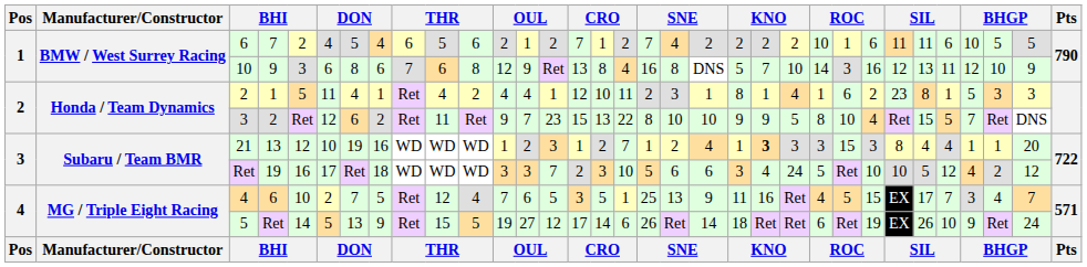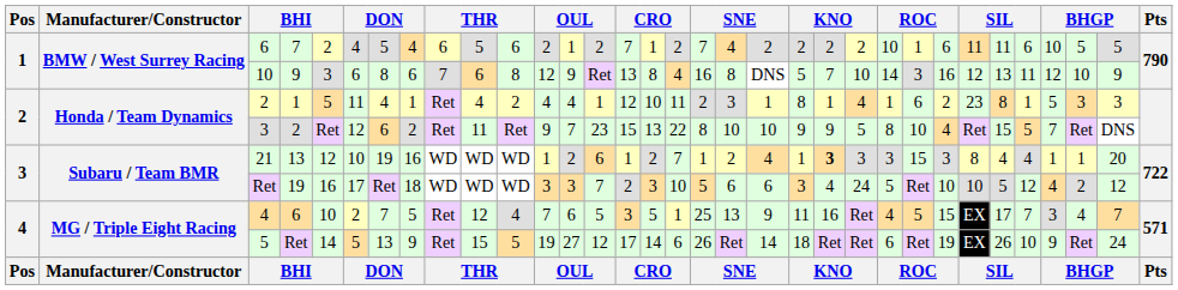 <table class="wikitable" style="font-size: 85%; text-align: center;">
 <tr valign="top">
 <th valign="middle">Pos</th>
 <th valign="middle">Manufacturer/Constructor</th>
 <th colspan="3"><a href='#'>BHI</a></th>
 <th colspan="3"><a href='#'>DON</a></th>
 <th colspan="3"><a href='#'>THR</a></th>
 <th colspan="3"><a href='#'>OUL</a></th>
 <th colspan="3"><a href='#'>CRO</a></th>
 <th colspan="3"><a href='#'>SNE</a></th>
 <th colspan="3"><a href='#'>KNO</a></th>
 <th colspan="3"><a href='#'>ROC</a></th>
 <th colspan="3"><a href='#'>SIL</a></th>
 <th colspan="3"><a href='#'>BHGP</a></th>
 <th valign=middle>Pts</th>
 </tr>
 <tr>
 <th rowspan=2>1</th>
 <th rowspan=2 align=left nowrap><a href='#'>BMW</a> / <a href='#'>West Surrey Racing</a></th>
 <td style="background:#dfffdf;">6</td>
 <td style="background:#dfffdf;">7</td>
 <td style="background:#ffffbf;">2</td>
 <td style="background:#dfdfdf;">4</td>
 <td style="background:#dfdfdf;">5</td>
 <td style="background:#ffdf9f;">4</td>
 <td style="background:#ffffbf;">6</td>
 <td style="background:#dfdfdf;">5</td>
 <td style="background:#dfffdf;">6</td>
 <td style="background:#dfdfdf;">2</td>
 <td style="background:#ffffbf;">1</td>
 <td style="background:#dfdfdf;">2</td>
 <td style="background:#dfffdf;">7</td>
 <td style="background:#ffffbf;">1</td>
 <td style="background:#dfdfdf;">2</td>
 <td style="background:#dfffdf;">7</td>
 <td style="background:#ffdf9f;">4</td>
 <td style="background:#dfdfdf;">2</td>
 <td style="background:#dfdfdf;">2</td>
 <td style="background:#dfdfdf;">2</td>
 <td style="background:#ffffbf;">2</td>
 <td style="background:#dfffdf;">10</td>
 <td style="background:#ffffbf;">1</td>
 <td style="background:#dfffdf;">6</td>
 <td style="background:#ffdf9f;">11</td>
 <td style="background:#dfffdf;">11</td>
 <td style="background:#dfffdf;">6</td>
 <td style="background:#dfffdf;">10</td>
 <td style="background:#dfffdf;">5</td>
 <td style="background:#dfdfdf;">5</td>
 <th rowspan=2>790</th>
 </tr>
 <tr>
 <td style="background:#dfffdf;">10</td>
 <td style="background:#dfffdf;">9</td>
 <td style="background:#dfdfdf;">3</td>
 <td style="background:#dfffdf;">6</td>
 <td style="background:#dfffdf;">8</td>
 <td style="background:#dfffdf;">6</td>
 <td style="background:#dfdfdf;">7</td>
 <td style="background:#ffdf9f;">6</td>
 <td style="background:#dfffdf;">8</td>
 <td style="background:#dfffdf;">12</td>
 <td style="background:#dfffdf;">9</td>
 <td style="background:#efcfff;">Ret</td>
 <td style="background:#dfffdf;">13</td>
 <td style="background:#dfffdf;">8</td>
 <td style="background:#ffdf9f;">4</td>
 <td style="background:#dfffdf;">16</td>
 <td style="background:#dfffdf;">8</td>
 <td style="background:#ffffff;">DNS</td>
 <td style="background:#dfffdf;">5</td>
 <td style="background:#dfffdf;">7</td>
 <td style="background:#dfffdf;">10</td>
 <td style="background:#dfffdf;">14</td>
 <td style="background:#dfdfdf;">3</td>
 <td style="background:#dfffdf;">16</td>
 <td style="background:#dfffdf;">12</td>
 <td style="background:#dfffdf;">13</td>
 <td style="background:#dfffdf;">11</td>
 <td style="background:#dfffdf;">12</td>
 <td style="background:#dfffdf;">10</td>
 <td style="background:#dfffdf;">9</td>
 </tr>
 <tr>
 <th rowspan=2>2</th>
 <th rowspan=2 align=left><a href='#'>Honda</a> / <a href='#'>Team Dynamics</a></th>
 <td style="background:#ffffbf;">2</td>
 <td style="background:#ffffbf;">1</td>
 <td style="background:#ffdf9f;">5</td>
 <td style="background:#dfffdf;">11</td>
 <td style="background:#ffffbf;">4</td>
 <td style="background:#ffffbf;">1</td>
 <td style="background:#efcfff;">Ret</td>
 <td style="background:#ffffbf;">4</td>
 <td style="background:#ffffbf;">2</td>
 <td style="background:#dfffdf;">4</td>
 <td style="background:#dfffdf;">4</td>
 <td style="background:#ffffbf;">1</td>
 <td style="background:#dfffdf;">12</td>
 <td style="background:#dfffdf;">10</td>
 <td style="background:#dfffdf;">11</td>
 <td style="background:#dfdfdf;">2</td>
 <td style="background:#dfdfdf;">3</td>
 <td style="background:#ffffbf;">1</td>
 <td style="background:#dfffdf;">8</td>
 <td style="background:#ffffbf;">1</td>
 <td style="background:#ffdf9f;">4</td>
 <td style="background:#ffffbf;">1</td>
 <td style="background:#dfffdf;">6</td>
 <td style="background:#ffffbf;">2</td>
 <td style="background:#dfffdf;">23</td>
 <td style="background:#ffdf9f;">8</td>
 <td style="background:#ffffbf;">1</td>
 <td style="background:#dfffdf;">5</td>
 <td style="background:#ffdf9f;">3</td>
 <td style="background:#ffffbf;">3</td>
 <th rowspan=2></th>
 </tr>
 <tr>
 <td style="background:#dfdfdf;">3</td>
 <td style="background:#dfdfdf;">2</td>
 <td style="background:#efcfff;">Ret</td>
 <td style="background:#dfffdf;">12</td>
 <td style="background:#ffdf9f;">6</td>
 <td style="background:#dfdfdf;">2</td>
 <td style="background:#efcfff;">Ret</td>
 <td style="background:#dfffdf;">11</td>
 <td style="background:#efcfff;">Ret</td>
 <td style="background:#dfffdf;">9</td>
 <td style="background:#dfffdf;">7</td>
 <td style="background:#dfffdf;">23</td>
 <td style="background:#dfffdf;">15</td>
 <td style="background:#dfffdf;">13</td>
 <td style="background:#dfffdf;">22</td>
 <td style="background:#dfffdf;">8</td>
 <td style="background:#dfffdf;">10</td>
 <td style="background:#dfffdf;">10</td>
 <td style="background:#dfffdf;">9</td>
 <td style="background:#dfffdf;">9</td>
 <td style="background:#dfffdf;">5</td>
 <td style="background:#dfffdf;">8</td>
 <td style="background:#dfffdf;">10</td>
 <td style="background:#ffdf9f;">4</td>
 <td style="background:#efcfff;">Ret</td>
 <td style="background:#dfffdf;">15</td>
 <td style="background:#ffdf9f;">5</td>
 <td style="background:#dfffdf;">7</td>
 <td style="background:#efcfff;">Ret</td>
 <td style="background:#ffffff;">DNS</td>
 </tr>
 <tr>
 <th rowspan=2>3</th>
 <th rowspan=2 align=left><a href='#'>Subaru</a> / <a href='#'>Team BMR</a></th>
 <td style="background:#dfffdf;">21</td>
 <td style="background:#dfffdf;">13</td>
 <td style="background:#dfffdf;">12</td>
 <td style="background:#dfffdf;">10</td>
 <td style="background:#dfffdf;">19</td>
 <td style="background:#dfffdf;">16</td>
 <td style="background:#ffffff;">WD</td>
 <td style="background:#ffffff;">WD</td>
 <td style="background:#ffffff;">WD</td>
 <td style="background:#ffffbf;">1</td>
 <td style="background:#dfdfdf;">2</td>
-<td style="background:#ffdf9f;">3</td>
+<td style="background:#ffdf9f;">6</td>
 <td style="background:#ffffbf;">1</td>
 <td style="background:#dfdfdf;">2</td>
 <td style="background:#dfffdf;">7</td>
 <td style="background:#ffffbf;">1</td>
 <td style="background:#ffffbf;">2</td>
 <td style="background:#ffdf9f;">4</td>
 <td style="background:#ffffbf;">1</td>
 <td style="background:#ffdf9f;"><strong>3</strong></td>
 <td style="background:#dfdfdf;">3</td>
 <td style="background:#dfdfdf;">3</td>
 <td style="background:#dfffdf;">15</td>
 <td style="background:#dfdfdf;">3</td>
 <td style="background:#ffffbf;">8</td>
 <td style="background:#ffffbf;">4</td>
 <td style="background:#dfdfdf;">4</td>
 <td style="background:#ffffbf;">1</td>
 <td style="background:#ffffbf;">1</td>
 <td style="background:#dfffdf;">20</td>
 <th rowspan=2>722</th>
 </tr>
 <tr>
 <td style="background:#efcfff;">Ret</td>
 <td style="background:#dfffdf;">19</td>
 <td style="background:#dfffdf;">16</td>
 <td style="background:#dfffdf;">17</td>
 <td style="background:#efcfff;">Ret</td>
 <td style="background:#dfffdf;">18</td>
 <td style="background:#ffffff;">WD</td>
 <td style="background:#ffffff;">WD</td>
 <td style="background:#ffffff;">WD</td>
 <td style="background:#ffdf9f;">3</td>
 <td style="background:#ffdf9f;">3</td>
 <td style="background:#dfffdf;">7</td>
 <td style="background:#dfdfdf;">2</td>
 <td style="background:#ffdf9f;">3</td>
 <td style="background:#dfffdf;">10</td>
 <td style="background:#ffdf9f;">5</td>
 <td style="background:#dfffdf;">6</td>
 <td style="background:#dfffdf;">6</td>
 <td style="background:#ffdf9f;">3</td>
 <td style="background:#dfffdf;">4</td>
 <td style="background:#dfffdf;">24</td>
 <td style="background:#dfffdf;">5</td>
 <td style="background:#efcfff;">Ret</td>
 <td style="background:#dfffdf;">10</td>
 <td style="background:#dfdfdf;">10</td>
 <td style="background:#dfdfdf;">5</td>
 <td style="background:#dfffdf;">12</td>
 <td style="background:#ffdf9f;">4</td>
 <td style="background:#dfdfdf;">2</td>
 <td style="background:#dfffdf;">12</td>
 </tr>
 <tr>
 <th rowspan=2>4</th>
 <th rowspan=2 align=left><a href='#'>MG</a> / <a href='#'>Triple Eight Racing</a></th>
 <td style="background:#ffdf9f;">4</td>
 <td style="background:#ffdf9f;">6</td>
 <td style="background:#dfffdf;">10</td>
 <td style="background:#ffffbf;">2</td>
 <td style="background:#dfffdf;">7</td>
 <td style="background:#dfffdf;">5</td>
 <td style="background:#efcfff;">Ret</td>
 <td style="background:#dfffdf;">12</td>
 <td style="background:#dfdfdf;">4</td>
 <td style="background:#dfffdf;">7</td>
 <td style="background:#dfffdf;">6</td>
 <td style="background:#dfffdf;">5</td>
 <td style="background:#ffdf9f;">3</td>
 <td style="background:#dfffdf;">5</td>
 <td style="background:#ffffbf;">1</td>
 <td style="background:#dfffdf;">25</td>
 <td style="background:#dfffdf;">13</td>
 <td style="background:#dfffdf;">9</td>
 <td style="background:#dfffdf;">11</td>
 <td style="background:#dfffdf;">16</td>
 <td style="background:#efcfff;">Ret</td>
 <td style="background:#ffdf9f;">4</td>
 <td style="background:#ffdf9f;">5</td>
 <td style="background:#dfffdf;">15</td>
 <td style="background:#000000; color:white">EX</td>
 <td style="background:#dfffdf;">17</td>
 <td style="background:#dfffdf;">7</td>
 <td style="background:#dfdfdf;">3</td>
 <td style="background:#dfffdf;">4</td>
 <td style="background:#ffdf9f;">7</td>
 <th rowspan=2>571</th>
 </tr>
 <tr>
 <td style="background:#dfffdf;">5</td>
 <td style="background:#efcfff;">Ret</td>
 <td style="background:#dfffdf;">14</td>
 <td style="background:#ffdf9f;">5</td>
 <td style="background:#dfffdf;">13</td>
 <td style="background:#dfffdf;">9</td>
 <td style="background:#efcfff;">Ret</td>
 <td style="background:#dfffdf;">15</td>
 <td style="background:#ffdf9f;">5</td>
 <td style="background:#dfffdf;">19</td>
 <td style="background:#dfffdf;">27</td>
 <td style="background:#dfffdf;">12</td>
 <td style="background:#dfffdf;">17</td>
 <td style="background:#dfffdf;">14</td>
 <td style="background:#dfffdf;">6</td>
 <td style="background:#dfffdf;">26</td>
 <td style="background:#efcfff;">Ret</td>
 <td style="background:#dfffdf;">14</td>
 <td style="background:#dfffdf;">18</td>
 <td style="background:#efcfff;">Ret</td>
 <td style="background:#efcfff;">Ret</td>
 <td style="background:#dfffdf;">6</td>
 <td style="background:#efcfff;">Ret</td>
 <td style="background:#dfffdf;">19</td>
 <td style="background:#000000; color:white">EX</td>
 <td style="background:#dfffdf;">26</td>
 <td style="background:#dfffdf;">10</td>
 <td style="background:#dfffdf;">9</td>
 <td style="background:#efcfff;">Ret</td>
 <td style="background:#dfffdf;">24</td>
 </tr>
 <tr valign="top">
 <th valign="middle">Pos</th>
 <th valign="middle">Manufacturer/Constructor</th>
 <th colspan="3"><a href='#'>BHI</a></th>
 <th colspan="3"><a href='#'>DON</a></th>
 <th colspan="3"><a href='#'>THR</a></th>
 <th colspan="3"><a href='#'>OUL</a></th>
 <th colspan="3"><a href='#'>CRO</a></th>
 <th colspan="3"><a href='#'>SNE</a></th>
 <th colspan="3"><a href='#'>KNO</a></th>
 <th colspan="3"><a href='#'>ROC</a></th>
 <th colspan="3"><a href='#'>SIL</a></th>
 <th colspan="3"><a href='#'>BHGP</a></th>
 <th valign=middle>Pts</th>
 </tr>
 </table>
